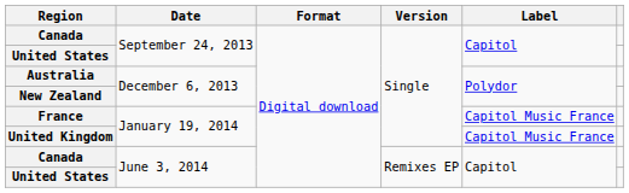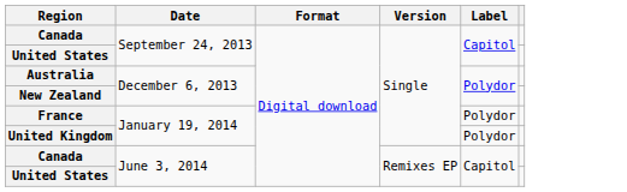 <table class="wikitable plainrowheaders">
 <tr>
 <th scope="col">Region</th>
 <th scope="col">Date</th>
 <th scope="col">Format</th>
 <th scope="col">Version</th>
 <th scope="col">Label</th>
 <th scope="col"></th>
 </tr>
 <tr>
 <th scope="row">Canada</th>
 <td rowspan="2">September 24, 2013</td>
 <td rowspan="8"><a href='#'>Digital download</a></td>
 <td rowspan="6">Single</td>
 <td rowspan="2"><a href='#'>Capitol</a></td>
 <td align="center"></td>
 </tr>
 <tr>
 <th scope="row">United States</th>
 <td align="center"></td>
 </tr>
 <tr>
 <th scope="row">Australia</th>
 <td rowspan="2">December 6, 2013</td>
 <td rowspan="2"><a href='#'>Polydor</a></td>
 <td align="center"></td>
 </tr>
 <tr>
 <th scope="row">New Zealand</th>
 <td align="center"></td>
 </tr>
 <tr>
 <th scope="row">France</th>
 <td rowspan="2">January 19, 2014</td>
-<td><a href='#'>Capitol Music France</a></td>
+<td>Polydor</td>
 <td align="center"></td>
 </tr>
 <tr>
 <th scope="row">United Kingdom</th>
-<td><a href='#'>Capitol Music France</a></td>
+<td>Polydor</td>
 <td align="center"></td>
 </tr>
 <tr>
 <th scope="row">Canada</th>
 <td rowspan="2">June 3, 2014</td>
 <td rowspan="2">Remixes EP</td>
 <td rowspan="2">Capitol</td>
 <td align="center"></td>
 </tr>
 <tr>
 <th scope="row">United States</th>
 <td align="center"></td>
 </tr>
 </table>
